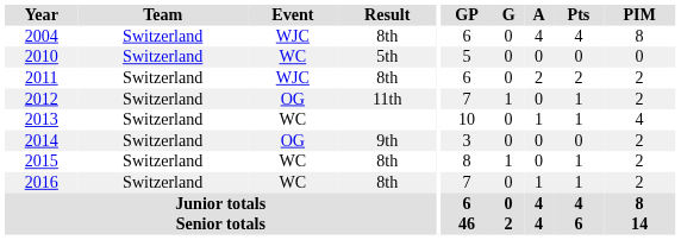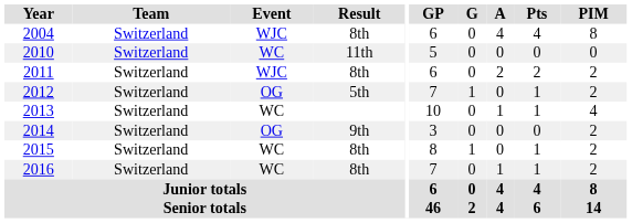 <table border="0" cellpadding="1" cellspacing="0" ID="Table3" style="text-align:center; width:40em">
 <tr ALIGN="center" bgcolor="#e0e0e0">
 <th>Year</th>
 <th>Team</th>
 <th>Event</th>
 <th>Result</th>
 <th rowspan="99" bgcolor="#ffffff"></th>
 <th>GP</th>
 <th>G</th>
 <th>A</th>
 <th>Pts</th>
 <th>PIM</th>
 </tr>
 <tr>
 <td><a href='#'>2004</a></td>
 <td><a href='#'>Switzerland</a></td>
 <td><a href='#'>WJC</a></td>
 <td>8th</td>
 <td>6</td>
 <td>0</td>
 <td>4</td>
 <td>4</td>
 <td>8</td>
 </tr>
 <tr bgcolor="#f0f0f0">
 <td><a href='#'>2010</a></td>
 <td><a href='#'>Switzerland</a></td>
 <td><a href='#'>WC</a></td>
-<td>5th</td>
+<td>11th</td>
 <td>5</td>
 <td>0</td>
 <td>0</td>
 <td>0</td>
 <td>0</td>
 </tr>
 <tr>
 <td><a href='#'>2011</a></td>
 <td>Switzerland</td>
 <td><a href='#'>WJC</a></td>
 <td>8th</td>
 <td>6</td>
 <td>0</td>
 <td>2</td>
 <td>2</td>
 <td>2</td>
 </tr>
 <tr bgcolor="#f0f0f0">
 <td><a href='#'>2012</a></td>
 <td>Switzerland</td>
 <td><a href='#'>OG</a></td>
-<td>11th</td>
+<td>5th</td>
 <td>7</td>
 <td>1</td>
 <td>0</td>
 <td>1</td>
 <td>2</td>
 </tr>
 <tr>
 <td><a href='#'>2013</a></td>
 <td>Switzerland</td>
 <td>WC</td>
 <td></td>
 <td>10</td>
 <td>0</td>
 <td>1</td>
 <td>1</td>
 <td>4</td>
 </tr>
 <tr bgcolor="#f0f0f0">
 <td><a href='#'>2014</a></td>
 <td>Switzerland</td>
 <td><a href='#'>OG</a></td>
 <td>9th</td>
 <td>3</td>
 <td>0</td>
 <td>0</td>
 <td>0</td>
 <td>2</td>
 </tr>
 <tr>
 <td><a href='#'>2015</a></td>
 <td>Switzerland</td>
 <td>WC</td>
 <td>8th</td>
 <td>8</td>
 <td>1</td>
 <td>0</td>
 <td>1</td>
 <td>2</td>
 </tr>
 <tr bgcolor="#f0f0f0">
 <td><a href='#'>2016</a></td>
 <td>Switzerland</td>
 <td>WC</td>
 <td>8th</td>
 <td>7</td>
 <td>0</td>
 <td>1</td>
 <td>1</td>
 <td>2</td>
 </tr>
 <tr bgcolor="#e0e0e0">
 <th colspan="4">Junior totals</th>
 <th>6</th>
 <th>0</th>
 <th>4</th>
 <th>4</th>
 <th>8</th>
 </tr>
 <tr bgcolor="#e0e0e0">
 <th colspan="4">Senior totals</th>
 <th>46</th>
 <th>2</th>
 <th>4</th>
 <th>6</th>
 <th>14</th>
 </tr>
 </table>
